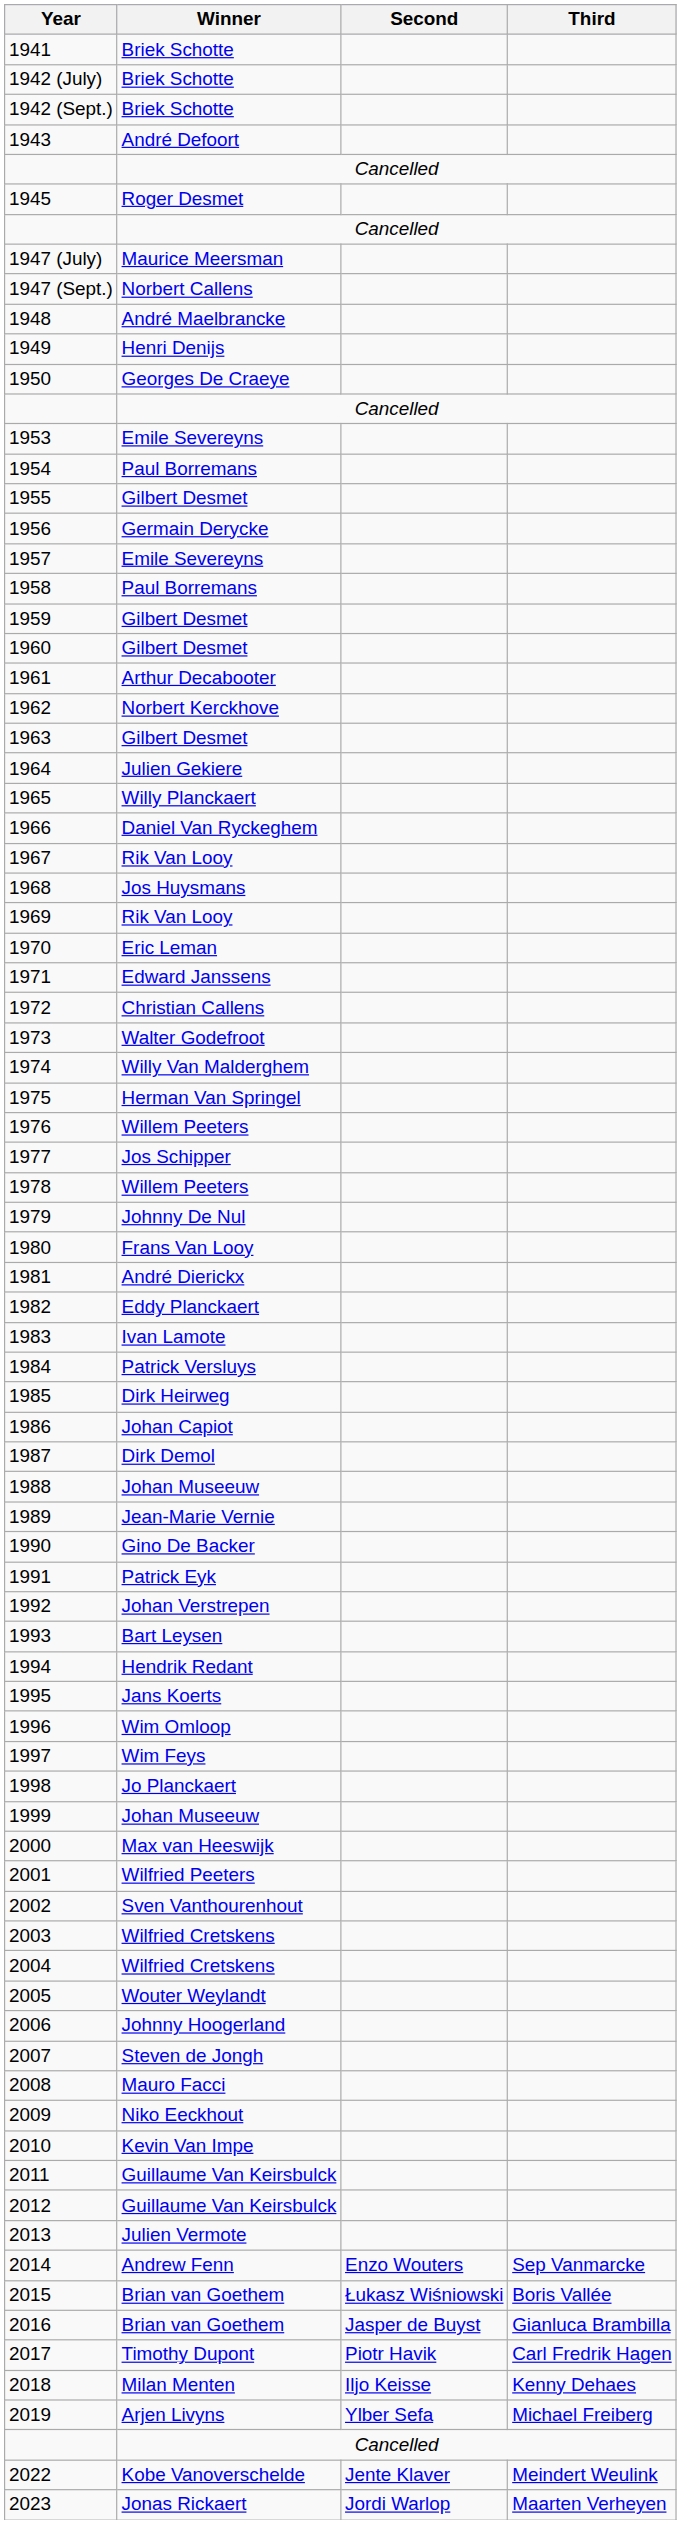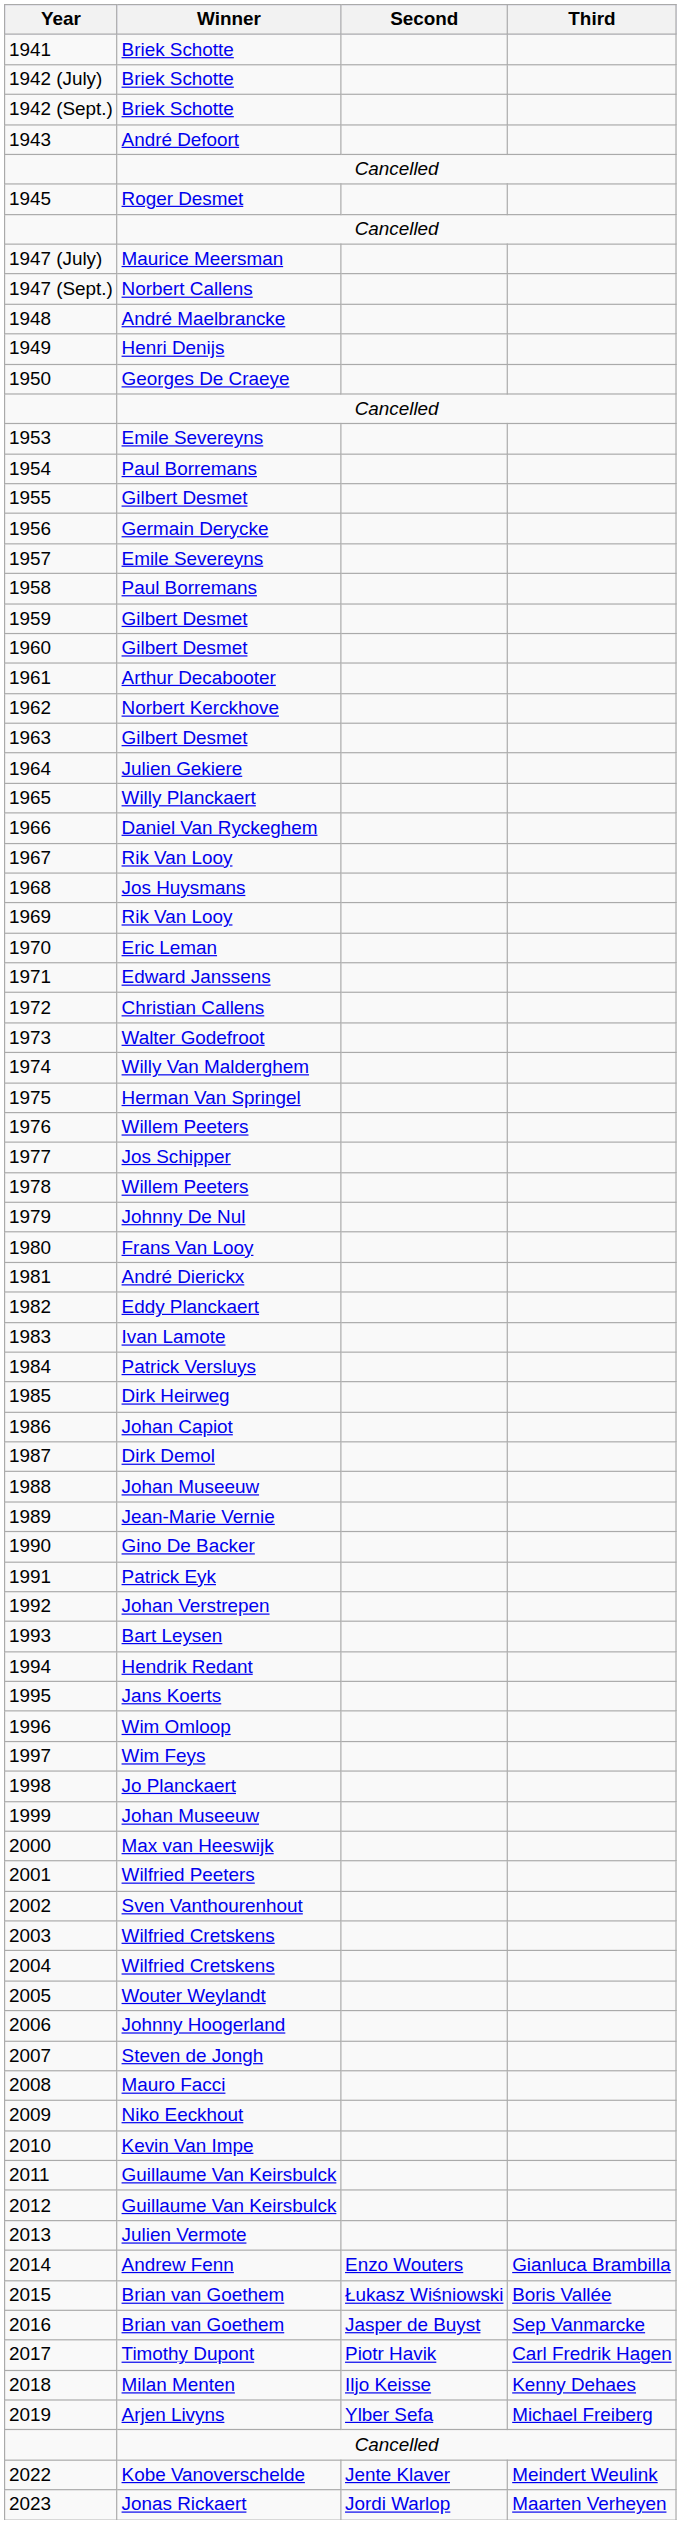 <table class="wikitable">
 <tr style="background:#ccccff;">
 <th>Year</th>
 <th>Winner</th>
 <th>Second</th>
 <th>Third</th>
 </tr>
 <tr>
 <td>1941</td>
 <td> <a href='#'>Briek Schotte</a></td>
 <td></td>
 <td></td>
 </tr>
 <tr>
 <td>1942 (July)</td>
 <td> <a href='#'>Briek Schotte</a></td>
 <td></td>
 <td></td>
 </tr>
 <tr>
 <td>1942 (Sept.)</td>
 <td> <a href='#'>Briek Schotte</a></td>
 <td></td>
 <td></td>
 </tr>
 <tr>
 <td>1943</td>
 <td> <a href='#'>André Defoort</a></td>
 <td></td>
 <td></td>
 </tr>
 <tr>
 <td></td>
 <td colspan=3 align=center><em>Cancelled</em></td>
 </tr>
 <tr>
 <td>1945</td>
 <td> <a href='#'>Roger Desmet</a></td>
 <td></td>
 <td></td>
 </tr>
 <tr>
 <td></td>
 <td colspan=3 align=center><em>Cancelled</em></td>
 </tr>
 <tr>
 <td>1947 (July)</td>
 <td> <a href='#'>Maurice Meersman</a></td>
 <td></td>
 <td></td>
 </tr>
 <tr>
 <td>1947 (Sept.)</td>
 <td> <a href='#'>Norbert Callens</a></td>
 <td></td>
 <td></td>
 </tr>
 <tr>
 <td>1948</td>
 <td> <a href='#'>André Maelbrancke</a></td>
 <td></td>
 <td></td>
 </tr>
 <tr>
 <td>1949</td>
 <td> <a href='#'>Henri Denijs</a></td>
 <td></td>
 <td></td>
 </tr>
 <tr>
 <td>1950</td>
 <td> <a href='#'>Georges De Craeye</a></td>
 <td></td>
 <td></td>
 </tr>
 <tr>
 <td></td>
 <td colspan=3 align=center><em>Cancelled</em></td>
 </tr>
 <tr>
 <td>1953</td>
 <td> <a href='#'>Emile Severeyns</a></td>
 <td></td>
 <td></td>
 </tr>
 <tr>
 <td>1954</td>
 <td> <a href='#'>Paul Borremans</a></td>
 <td></td>
 <td></td>
 </tr>
 <tr>
 <td>1955</td>
 <td> <a href='#'>Gilbert Desmet</a></td>
 <td></td>
 <td></td>
 </tr>
 <tr>
 <td>1956</td>
 <td> <a href='#'>Germain Derycke</a></td>
 <td></td>
 <td></td>
 </tr>
 <tr>
 <td>1957</td>
 <td> <a href='#'>Emile Severeyns</a></td>
 <td></td>
 <td></td>
 </tr>
 <tr>
 <td>1958</td>
 <td> <a href='#'>Paul Borremans</a></td>
 <td></td>
 <td></td>
 </tr>
 <tr>
 <td>1959</td>
 <td> <a href='#'>Gilbert Desmet</a></td>
 <td></td>
 <td></td>
 </tr>
 <tr>
 <td>1960</td>
 <td> <a href='#'>Gilbert Desmet</a></td>
 <td></td>
 <td></td>
 </tr>
 <tr>
 <td>1961</td>
 <td> <a href='#'>Arthur Decabooter</a></td>
 <td></td>
 <td></td>
 </tr>
 <tr>
 <td>1962</td>
 <td> <a href='#'>Norbert Kerckhove</a></td>
 <td></td>
 <td></td>
 </tr>
 <tr>
 <td>1963</td>
 <td> <a href='#'>Gilbert Desmet</a></td>
 <td></td>
 <td></td>
 </tr>
 <tr>
 <td>1964</td>
 <td> <a href='#'>Julien Gekiere</a></td>
 <td></td>
 <td></td>
 </tr>
 <tr>
 <td>1965</td>
 <td> <a href='#'>Willy Planckaert</a></td>
 <td></td>
 <td></td>
 </tr>
 <tr>
 <td>1966</td>
 <td> <a href='#'>Daniel Van Ryckeghem</a></td>
 <td></td>
 <td></td>
 </tr>
 <tr>
 <td>1967</td>
 <td> <a href='#'>Rik Van Looy</a></td>
 <td></td>
 <td></td>
 </tr>
 <tr>
 <td>1968</td>
 <td> <a href='#'>Jos Huysmans</a></td>
 <td></td>
 <td></td>
 </tr>
 <tr>
 <td>1969</td>
 <td> <a href='#'>Rik Van Looy</a></td>
 <td></td>
 <td></td>
 </tr>
 <tr>
 <td>1970</td>
 <td> <a href='#'>Eric Leman</a></td>
 <td></td>
 <td></td>
 </tr>
 <tr>
 <td>1971</td>
 <td> <a href='#'>Edward Janssens</a></td>
 <td></td>
 <td></td>
 </tr>
 <tr>
 <td>1972</td>
 <td> <a href='#'>Christian Callens</a></td>
 <td></td>
 <td></td>
 </tr>
 <tr>
 <td>1973</td>
 <td> <a href='#'>Walter Godefroot</a></td>
 <td></td>
 <td></td>
 </tr>
 <tr>
 <td>1974</td>
 <td> <a href='#'>Willy Van Malderghem</a></td>
 <td></td>
 <td></td>
 </tr>
 <tr>
 <td>1975</td>
 <td> <a href='#'>Herman Van Springel</a></td>
 <td></td>
 <td></td>
 </tr>
 <tr>
 <td>1976</td>
 <td> <a href='#'>Willem Peeters</a></td>
 <td></td>
 <td></td>
 </tr>
 <tr>
 <td>1977</td>
 <td> <a href='#'>Jos Schipper</a></td>
 <td></td>
 <td></td>
 </tr>
 <tr>
 <td>1978</td>
 <td> <a href='#'>Willem Peeters</a></td>
 <td></td>
 <td></td>
 </tr>
 <tr>
 <td>1979</td>
 <td> <a href='#'>Johnny De Nul</a></td>
 <td></td>
 <td></td>
 </tr>
 <tr>
 <td>1980</td>
 <td> <a href='#'>Frans Van Looy</a></td>
 <td></td>
 <td></td>
 </tr>
 <tr>
 <td>1981</td>
 <td> <a href='#'>André Dierickx</a></td>
 <td></td>
 <td></td>
 </tr>
 <tr>
 <td>1982</td>
 <td> <a href='#'>Eddy Planckaert</a></td>
 <td></td>
 <td></td>
 </tr>
 <tr>
 <td>1983</td>
 <td> <a href='#'>Ivan Lamote</a></td>
 <td></td>
 <td></td>
 </tr>
 <tr>
 <td>1984</td>
 <td> <a href='#'>Patrick Versluys</a></td>
 <td></td>
 <td></td>
 </tr>
 <tr>
 <td>1985</td>
 <td> <a href='#'>Dirk Heirweg</a></td>
 <td></td>
 <td></td>
 </tr>
 <tr>
 <td>1986</td>
 <td> <a href='#'>Johan Capiot</a></td>
 <td></td>
 <td></td>
 </tr>
 <tr>
 <td>1987</td>
 <td> <a href='#'>Dirk Demol</a></td>
 <td></td>
 <td></td>
 </tr>
 <tr>
 <td>1988</td>
 <td> <a href='#'>Johan Museeuw</a></td>
 <td></td>
 <td></td>
 </tr>
 <tr>
 <td>1989</td>
 <td> <a href='#'>Jean-Marie Vernie</a></td>
 <td></td>
 <td></td>
 </tr>
 <tr>
 <td>1990</td>
 <td> <a href='#'>Gino De Backer</a></td>
 <td></td>
 <td></td>
 </tr>
 <tr>
 <td>1991</td>
 <td> <a href='#'>Patrick Eyk</a></td>
 <td></td>
 <td></td>
 </tr>
 <tr>
 <td>1992</td>
 <td> <a href='#'>Johan Verstrepen</a></td>
 <td></td>
 <td></td>
 </tr>
 <tr>
 <td>1993</td>
 <td> <a href='#'>Bart Leysen</a></td>
 <td></td>
 <td></td>
 </tr>
 <tr>
 <td>1994</td>
 <td> <a href='#'>Hendrik Redant</a></td>
 <td></td>
 <td></td>
 </tr>
 <tr>
 <td>1995</td>
 <td> <a href='#'>Jans Koerts</a></td>
 <td></td>
 <td></td>
 </tr>
 <tr>
 <td>1996</td>
 <td> <a href='#'>Wim Omloop</a></td>
 <td></td>
 <td></td>
 </tr>
 <tr>
 <td>1997</td>
 <td> <a href='#'>Wim Feys</a></td>
 <td></td>
 <td></td>
 </tr>
 <tr>
 <td>1998</td>
 <td> <a href='#'>Jo Planckaert</a></td>
 <td></td>
 <td></td>
 </tr>
 <tr>
 <td>1999</td>
 <td> <a href='#'>Johan Museeuw</a></td>
 <td></td>
 <td></td>
 </tr>
 <tr>
 <td>2000</td>
 <td> <a href='#'>Max van Heeswijk</a></td>
 <td></td>
 <td></td>
 </tr>
 <tr>
 <td>2001</td>
 <td> <a href='#'>Wilfried Peeters</a></td>
 <td></td>
 <td></td>
 </tr>
 <tr>
 <td>2002</td>
 <td> <a href='#'>Sven Vanthourenhout</a></td>
 <td></td>
 <td></td>
 </tr>
 <tr>
 <td>2003</td>
 <td> <a href='#'>Wilfried Cretskens</a></td>
 <td></td>
 <td></td>
 </tr>
 <tr>
 <td>2004</td>
 <td> <a href='#'>Wilfried Cretskens</a></td>
 <td></td>
 <td></td>
 </tr>
 <tr>
 <td>2005</td>
 <td> <a href='#'>Wouter Weylandt</a></td>
 <td></td>
 <td></td>
 </tr>
 <tr>
 <td>2006</td>
 <td> <a href='#'>Johnny Hoogerland</a></td>
 <td></td>
 <td></td>
 </tr>
 <tr>
 <td>2007</td>
 <td> <a href='#'>Steven de Jongh</a></td>
 <td></td>
 <td></td>
 </tr>
 <tr>
 <td>2008</td>
 <td> <a href='#'>Mauro Facci</a></td>
 <td></td>
 <td></td>
 </tr>
 <tr>
 <td>2009</td>
 <td> <a href='#'>Niko Eeckhout</a></td>
 <td></td>
 <td></td>
 </tr>
 <tr>
 <td>2010</td>
 <td> <a href='#'>Kevin Van Impe</a></td>
 <td></td>
 <td></td>
 </tr>
 <tr>
 <td>2011</td>
 <td> <a href='#'>Guillaume Van Keirsbulck</a></td>
 <td></td>
 <td></td>
 </tr>
 <tr>
 <td>2012</td>
 <td> <a href='#'>Guillaume Van Keirsbulck</a></td>
 <td></td>
 <td></td>
 </tr>
 <tr>
 <td>2013</td>
 <td> <a href='#'>Julien Vermote</a></td>
 <td></td>
 <td></td>
 </tr>
 <tr>
 <td>2014</td>
 <td> <a href='#'>Andrew Fenn</a></td>
 <td> <a href='#'>Enzo Wouters</a></td>
-<td> <a href='#'>Sep Vanmarcke</a></td>
+<td> <a href='#'>Gianluca Brambilla </a></td>
 </tr>
 <tr>
 <td>2015</td>
 <td> <a href='#'>Brian van Goethem</a></td>
 <td> <a href='#'>Łukasz Wiśniowski </a></td>
 <td> <a href='#'>Boris Vallée </a></td>
 </tr>
 <tr>
 <td>2016</td>
 <td> <a href='#'>Brian van Goethem</a></td>
 <td> <a href='#'>Jasper de Buyst</a></td>
-<td> <a href='#'>Gianluca Brambilla </a></td>
+<td> <a href='#'>Sep Vanmarcke</a></td>
 </tr>
 <tr>
 <td>2017</td>
 <td> <a href='#'>Timothy Dupont</a></td>
 <td> <a href='#'>Piotr Havik</a></td>
 <td> <a href='#'>Carl Fredrik Hagen</a></td>
 </tr>
 <tr>
 <td>2018</td>
 <td> <a href='#'>Milan Menten</a></td>
 <td> <a href='#'>Iljo Keisse</a></td>
 <td> <a href='#'>Kenny Dehaes</a></td>
 </tr>
 <tr>
 <td>2019</td>
 <td> <a href='#'>Arjen Livyns</a></td>
 <td> <a href='#'>Ylber Sefa</a></td>
 <td> <a href='#'>Michael Freiberg</a></td>
 </tr>
 <tr>
 <td></td>
 <td colspan=3 align=center><em>Cancelled</em></td>
 </tr>
 <tr>
 <td>2022</td>
 <td> <a href='#'>Kobe Vanoverschelde</a></td>
 <td> <a href='#'>Jente Klaver</a></td>
 <td> <a href='#'>Meindert Weulink</a></td>
 </tr>
 <tr>
 <td>2023</td>
 <td> <a href='#'>Jonas Rickaert</a></td>
 <td> <a href='#'>Jordi Warlop</a></td>
 <td> <a href='#'>Maarten Verheyen</a></td>
 </tr>
 <tr>
 </tr>
 </table>
